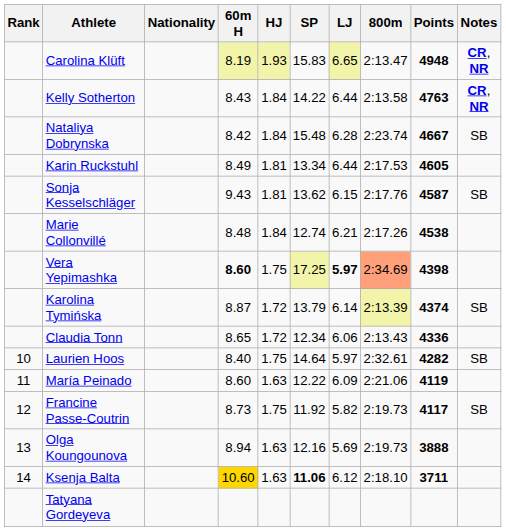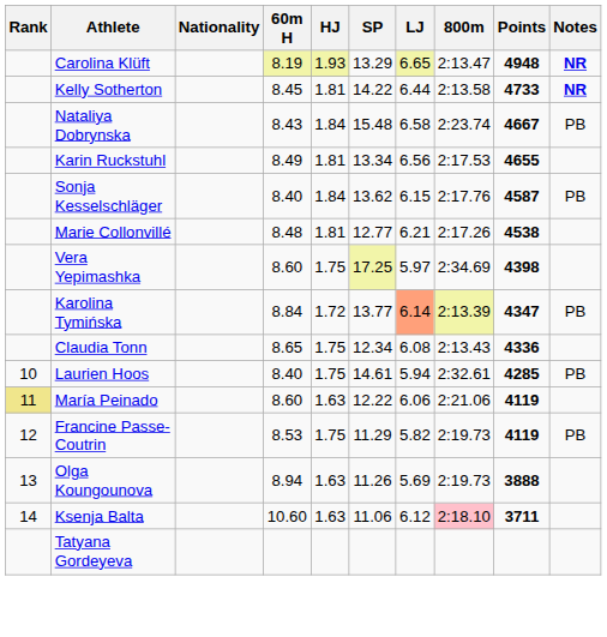 <table class="wikitable sortable" style=" text-align:center; font-size:110%;" width="75%">
 <tr>
 <th>Rank</th>
 <th>Athlete</th>
 <th>Nationality</th>
 <th>60m H</th>
 <th>HJ</th>
 <th>SP</th>
 <th>LJ</th>
 <th>800m</th>
 <th>Points</th>
 <th>Notes</th>
 </tr>
 <tr>
 <td></td>
 <td align=left><a href='#'>Carolina Klüft</a></td>
 <td align=left></td>
 <td bgcolor=#F2F5A9>8.19</td>
 <td bgcolor=#F2F5A9>1.93</td>
-<td>15.83</td>
+<td>13.29</td>
 <td bgcolor=#F2F5A9>6.65</td>
 <td>2:13.47</td>
 <td><strong>4948</strong></td>
-<td><strong><a href='#'>CR</a></strong>, <strong><a href='#'>NR</a></strong></td>
+<td><strong><a href='#'>NR</a></strong></td>
 </tr>
 <tr>
 <td></td>
 <td align=left><a href='#'>Kelly Sotherton</a></td>
 <td align=left></td>
-<td>8.43</td>
-<td>1.84</td>
+<td>8.45</td>
+<td>1.81</td>
 <td>14.22</td>
 <td>6.44</td>
 <td>2:13.58</td>
-<td><strong>4763</strong></td>
-<td><strong><a href='#'>CR</a></strong>, <strong><a href='#'>NR</a></strong></td>
+<td><strong>4733</strong></td>
+<td><strong><a href='#'>NR</a></strong></td>
 </tr>
 <tr>
 <td></td>
 <td align=left><a href='#'>Nataliya Dobrynska</a></td>
 <td align=left></td>
-<td>8.42</td>
+<td>8.43</td>
 <td>1.84</td>
 <td>15.48</td>
-<td>6.28</td>
+<td>6.58</td>
 <td>2:23.74</td>
 <td><strong>4667</strong></td>
-<td>SB</td>
+<td>PB</td>
 </tr>
 <tr>
 <td></td>
 <td align=left><a href='#'>Karin Ruckstuhl</a></td>
 <td align=left></td>
 <td>8.49</td>
 <td>1.81</td>
 <td>13.34</td>
-<td>6.44</td>
+<td>6.56</td>
 <td>2:17.53</td>
-<td><strong>4605</strong></td>
+<td><strong>4655</strong></td>
 <td></td>
 </tr>
 <tr>
 <td></td>
 <td align=left><a href='#'>Sonja Kesselschläger</a></td>
 <td align=left></td>
-<td>9.43</td>
-<td>1.81</td>
+<td>8.40</td>
+<td>1.84</td>
 <td>13.62</td>
 <td>6.15</td>
 <td>2:17.76</td>
 <td><strong>4587</strong></td>
-<td>SB</td>
+<td>PB</td>
 </tr>
 <tr>
 <td></td>
 <td align=left><a href='#'>Marie Collonvillé</a></td>
 <td align=left></td>
 <td>8.48</td>
-<td>1.84</td>
-<td>12.74</td>
+<td>1.81</td>
+<td>12.77</td>
 <td>6.21</td>
 <td>2:17.26</td>
 <td><strong>4538</strong></td>
 <td></td>
 </tr>
 <tr>
 <td></td>
 <td align=left><a href='#'>Vera Yepimashka</a></td>
 <td align=left></td>
-<td><strong>8.60</strong></td>
+<td>8.60</td>
 <td>1.75</td>
 <td bgcolor=#F2F5A9>17.25</td>
-<td><strong>5.97</strong></td>
-<td style="background: lightsalmon;">2:34.69</td>
+<td>5.97</td>
+<td>2:34.69</td>
 <td><strong>4398</strong></td>
 <td></td>
 </tr>
 <tr>
 <td></td>
 <td align=left><a href='#'>Karolina Tymińska</a></td>
 <td align=left></td>
-<td>8.87</td>
+<td>8.84</td>
 <td>1.72</td>
-<td>13.79</td>
-<td>6.14</td>
+<td>13.77</td>
+<td style="background: lightsalmon;">6.14</td>
 <td bgcolor=#F2F5A9>2:13.39</td>
-<td><strong>4374</strong></td>
-<td>SB</td>
+<td><strong>4347</strong></td>
+<td>PB</td>
 </tr>
 <tr>
 <td></td>
 <td align=left><a href='#'>Claudia Tonn</a></td>
 <td align=left></td>
 <td>8.65</td>
-<td>1.72</td>
+<td>1.75</td>
 <td>12.34</td>
-<td>6.06</td>
+<td>6.08</td>
 <td>2:13.43</td>
 <td><strong>4336</strong></td>
 <td></td>
 </tr>
 <tr>
 <td>10</td>
 <td align=left><a href='#'>Laurien Hoos</a></td>
 <td align=left></td>
 <td>8.40</td>
 <td>1.75</td>
-<td>14.64</td>
-<td>5.97</td>
+<td>14.61</td>
+<td>5.94</td>
 <td>2:32.61</td>
-<td><strong>4282</strong></td>
-<td>SB</td>
+<td><strong>4285</strong></td>
+<td>PB</td>
 </tr>
 <tr>
-<td>11</td>
+<td style="background: khaki;">11</td>
 <td align=left><a href='#'>María Peinado</a></td>
 <td align=left></td>
 <td>8.60</td>
 <td>1.63</td>
 <td>12.22</td>
-<td>6.09</td>
+<td>6.06</td>
 <td>2:21.06</td>
 <td><strong>4119</strong></td>
 <td></td>
 </tr>
 <tr>
 <td>12</td>
 <td align=left><a href='#'>Francine Passe-Coutrin</a></td>
 <td align=left></td>
-<td>8.73</td>
+<td>8.53</td>
 <td>1.75</td>
-<td>11.92</td>
+<td>11.29</td>
 <td>5.82</td>
 <td>2:19.73</td>
-<td><strong>4117</strong></td>
-<td>SB</td>
+<td><strong>4119</strong></td>
+<td>PB</td>
 </tr>
 <tr>
 <td>13</td>
 <td align=left><a href='#'>Olga Koungounova</a></td>
 <td align=left></td>
 <td>8.94</td>
 <td>1.63</td>
-<td>12.16</td>
+<td>11.26</td>
 <td>5.69</td>
 <td>2:19.73</td>
 <td><strong>3888</strong></td>
 <td></td>
 </tr>
 <tr>
 <td>14</td>
 <td align=left><a href='#'>Ksenja Balta</a></td>
 <td align=left></td>
-<td style="background: gold;">10.60</td>
+<td>10.60</td>
 <td>1.63</td>
-<td><strong>11.06</strong></td>
+<td>11.06</td>
 <td>6.12</td>
-<td>2:18.10</td>
+<td style="background: pink;">2:18.10</td>
 <td><strong>3711</strong></td>
 <td></td>
 </tr>
 <tr>
 <td></td>
 <td align=left><a href='#'>Tatyana Gordeyeva</a></td>
 <td align=left></td>
 <td></td>
 <td></td>
 <td></td>
 <td></td>
 <td></td>
 <td><strong></strong></td>
 <td></td>
 </tr>
 </table>
